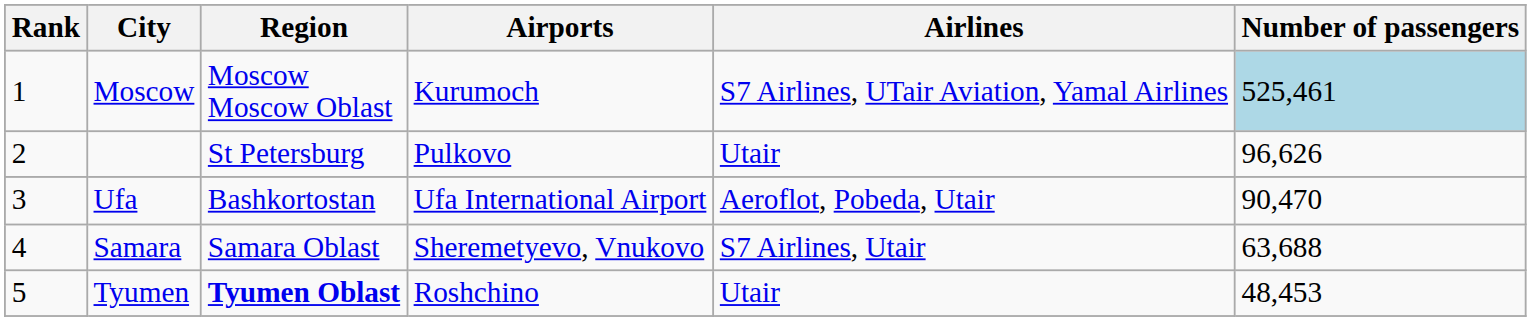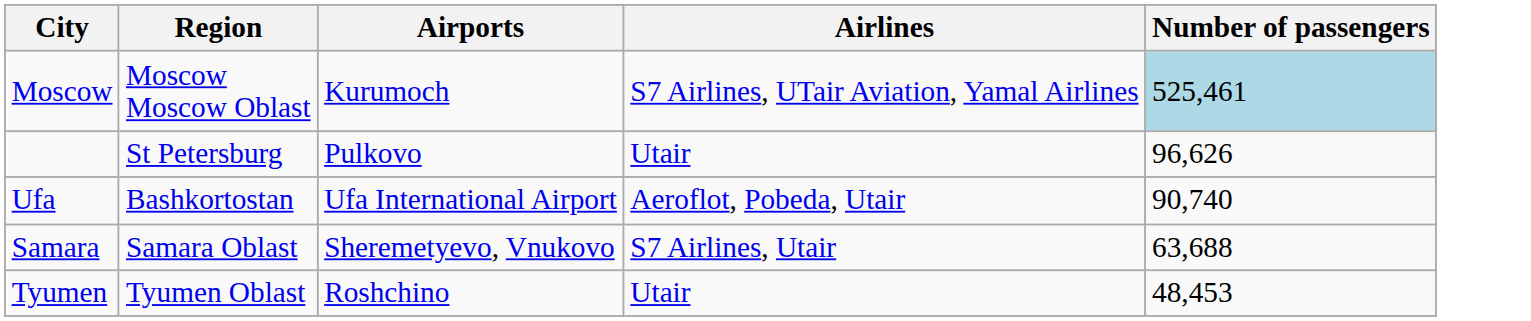 <table class="wikitable sortable">
 <tr>
-<th>Rank</th>
 <th>City</th>
 <th>Region</th>
 <th>Airports</th>
 <th>Airlines</th>
 <th>Number of passengers</th>
 </tr>
 <tr>
-<td>1</td>
 <td><a href='#'>Moscow</a></td>
 <td> <a href='#'>Moscow</a><br> <a href='#'>Moscow Oblast</a></td>
 <td><a href='#'>Kurumoch</a></td>
 <td><a href='#'>S7 Airlines</a>, <a href='#'>UTair Aviation</a>, <a href='#'>Yamal Airlines</a></td>
 <td style="background: lightblue;">525,461</td>
 </tr>
 <tr>
-<td>2</td>
 <td></td>
 <td> <a href='#'>St Petersburg</a><br></td>
 <td><a href='#'>Pulkovo</a></td>
 <td><a href='#'>Utair</a></td>
 <td>96,626</td>
 </tr>
 <tr>
-<td>3</td>
 <td><a href='#'>Ufa</a></td>
 <td> <a href='#'>Bashkortostan</a></td>
 <td><a href='#'>Ufa International Airport</a></td>
 <td><a href='#'>Aeroflot</a>, <a href='#'>Pobeda</a>, <a href='#'>Utair</a></td>
-<td>90,470</td>
+<td>90,740</td>
 </tr>
 <tr>
-<td>4</td>
 <td><a href='#'>Samara</a></td>
 <td> <a href='#'>Samara Oblast</a></td>
 <td><a href='#'>Sheremetyevo</a>, <a href='#'>Vnukovo</a></td>
 <td><a href='#'>S7 Airlines</a>, <a href='#'>Utair</a></td>
 <td>63,688</td>
 </tr>
 <tr>
-<td>5</td>
 <td><a href='#'>Tyumen</a></td>
-<td><strong> <a href='#'>Tyumen Oblast</a></strong></td>
+<td> <a href='#'>Tyumen Oblast</a></td>
 <td><a href='#'>Roshchino</a></td>
 <td><a href='#'>Utair</a></td>
 <td>48,453</td>
 </tr>
 </table>
